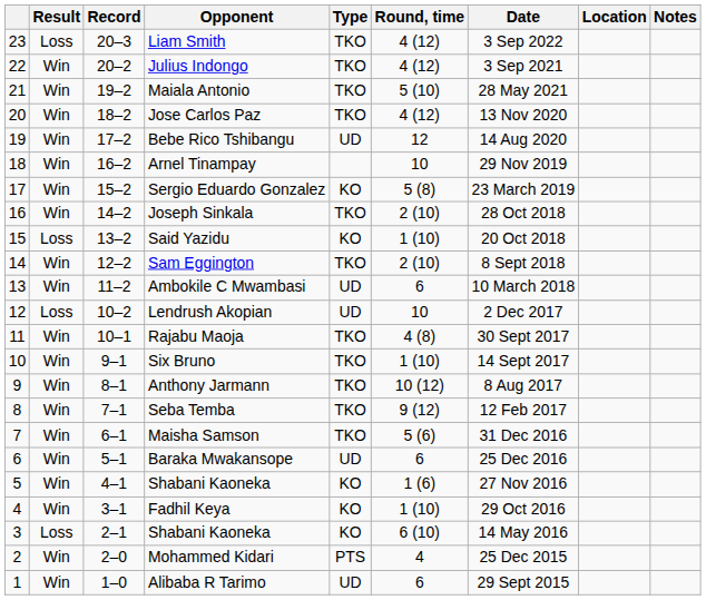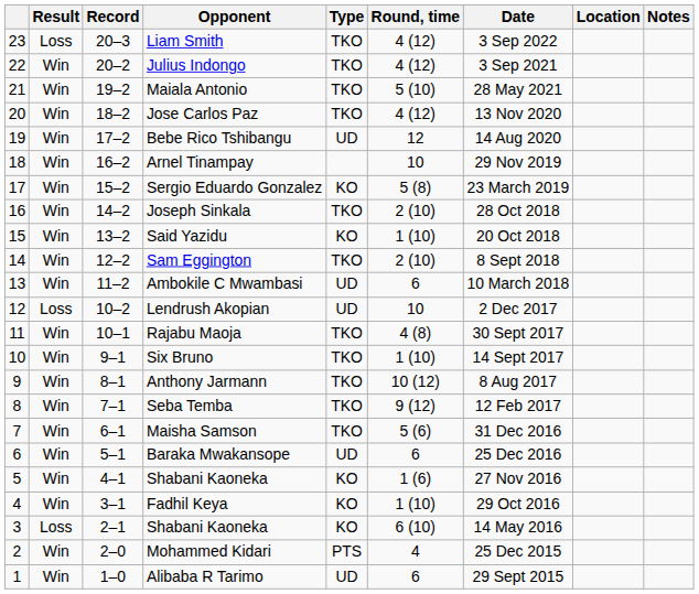 <table class="wikitable" style="text-align:center">
 <tr>
 <th></th>
 <th>Result</th>
 <th>Record</th>
 <th>Opponent</th>
 <th>Type</th>
 <th>Round, time</th>
 <th>Date</th>
 <th>Location</th>
 <th>Notes</th>
 </tr>
 <tr>
 <td>23</td>
 <td>Loss</td>
 <td>20–3</td>
 <td style="text-align:left;"><a href='#'>Liam Smith</a></td>
 <td>TKO</td>
 <td>4 (12)</td>
 <td>3 Sep 2022</td>
 <td align=left></td>
 <td></td>
 </tr>
 <tr>
 <td>22</td>
 <td>Win</td>
 <td>20–2</td>
 <td style="text-align:left;"><a href='#'>Julius Indongo</a></td>
 <td>TKO</td>
 <td>4 (12)</td>
 <td>3 Sep 2021</td>
 <td style="text-align:left;"></td>
 <td style="text-align:left;"></td>
 </tr>
 <tr>
 <td>21</td>
 <td>Win</td>
 <td>19–2</td>
 <td style="text-align:left;">Maiala Antonio</td>
 <td>TKO</td>
 <td>5 (10)</td>
 <td>28 May 2021</td>
 <td style="text-align:left;"><br></td>
 <td style="text-align:left;"></td>
 </tr>
 <tr>
 <td>20</td>
 <td>Win</td>
 <td>18–2</td>
 <td style="text-align:left;">Jose Carlos Paz</td>
 <td>TKO</td>
 <td>4 (12)</td>
 <td>13 Nov 2020</td>
 <td style="text-align:left;"><br></td>
 <td style="text-align:left;"></td>
 </tr>
 <tr>
 <td>19</td>
 <td>Win</td>
 <td>17–2</td>
 <td style="text-align:left;">Bebe Rico Tshibangu</td>
 <td>UD</td>
 <td>12</td>
 <td>14 Aug 2020</td>
 <td style="text-align:left;"></td>
 <td style="text-align:left;"></td>
 </tr>
 <tr>
 <td>18</td>
 <td>Win</td>
 <td>16–2</td>
 <td style="text-align:left;">Arnel Tinampay</td>
 <td></td>
 <td>10</td>
 <td>29 Nov 2019</td>
 <td style="text-align:left;"></td>
 <td></td>
 </tr>
 <tr>
 <td>17</td>
 <td>Win</td>
 <td>15–2</td>
 <td style="text-align:left;">Sergio Eduardo Gonzalez</td>
 <td>KO</td>
 <td>5 (8)</td>
 <td>23 March 2019</td>
 <td style="text-align:left;"></td>
 <td></td>
 </tr>
 <tr>
 <td>16</td>
 <td>Win</td>
 <td>14–2</td>
 <td style="text-align:left;">Joseph Sinkala</td>
 <td>TKO</td>
 <td>2 (10)</td>
 <td>28 Oct 2018</td>
 <td style="text-align:left;"></td>
 <td style="text-align:left;"></td>
 </tr>
 <tr>
 <td>15</td>
-<td>Loss</td>
+<td>Win</td>
 <td>13–2</td>
 <td style="text-align:left;">Said Yazidu</td>
 <td>KO</td>
 <td>1 (10)</td>
 <td>20 Oct 2018</td>
 <td style="text-align:left;"></td>
 <td></td>
 </tr>
 <tr>
 <td>14</td>
 <td>Win</td>
 <td>12–2</td>
 <td style="text-align:left;"><a href='#'>Sam Eggington</a></td>
 <td>TKO</td>
 <td>2 (10)</td>
 <td>8 Sept 2018</td>
 <td style="text-align:left;"></td>
 <td></td>
 </tr>
 <tr>
 <td>13</td>
 <td>Win</td>
 <td>11–2</td>
 <td style="text-align:left;">Ambokile C Mwambasi</td>
 <td>UD</td>
 <td>6</td>
 <td>10 March 2018</td>
 <td style="text-align:left;"></td>
 <td></td>
 </tr>
 <tr>
 <td>12</td>
 <td>Loss</td>
 <td>10–2</td>
 <td style="text-align:left;">Lendrush Akopian</td>
 <td>UD</td>
 <td>10</td>
 <td>2 Dec 2017</td>
 <td style="text-align:left;"></td>
 <td style="text-align:left;"></td>
 </tr>
 <tr>
 <td>11</td>
 <td>Win</td>
 <td>10–1</td>
 <td style="text-align:left;">Rajabu Maoja</td>
 <td>TKO</td>
 <td>4 (8)</td>
 <td>30 Sept 2017</td>
 <td style="text-align:left;"></td>
 <td></td>
 </tr>
 <tr>
 <td>10</td>
 <td>Win</td>
 <td>9–1</td>
 <td style="text-align:left;">Six Bruno</td>
 <td>TKO</td>
 <td>1 (10)</td>
 <td>14 Sept 2017</td>
 <td style="text-align:left;"></td>
 <td></td>
 </tr>
 <tr>
 <td>9</td>
 <td>Win</td>
 <td>8–1</td>
 <td style="text-align:left;">Anthony Jarmann</td>
 <td>TKO</td>
 <td>10 (12)</td>
 <td>8 Aug 2017</td>
 <td style="text-align:left;"></td>
 <td style="text-align:left;"></td>
 </tr>
 <tr>
 <td>8</td>
 <td>Win</td>
 <td>7–1</td>
 <td style="text-align:left;">Seba Temba</td>
 <td>TKO</td>
 <td>9 (12)</td>
 <td>12 Feb 2017</td>
 <td style="text-align:left;"></td>
 <td></td>
 </tr>
 <tr>
 <td>7</td>
 <td>Win</td>
 <td>6–1</td>
 <td style="text-align:left;">Maisha Samson</td>
 <td>TKO</td>
 <td>5 (6)</td>
 <td>31 Dec 2016</td>
 <td style="text-align:left;"></td>
 <td></td>
 </tr>
 <tr>
 <td>6</td>
 <td>Win</td>
 <td>5–1</td>
 <td style="text-align:left;">Baraka Mwakansope</td>
 <td>UD</td>
 <td>6</td>
 <td>25 Dec 2016</td>
 <td style="text-align:left;"></td>
 <td></td>
 </tr>
 <tr>
 <td>5</td>
 <td>Win</td>
 <td>4–1</td>
 <td style="text-align:left;">Shabani Kaoneka</td>
 <td>KO</td>
 <td>1 (6)</td>
 <td>27 Nov 2016</td>
 <td style="text-align:left;"></td>
 <td></td>
 </tr>
 <tr>
 <td>4</td>
 <td>Win</td>
 <td>3–1</td>
 <td style="text-align:left;">Fadhil Keya</td>
 <td>KO</td>
 <td>1 (10)</td>
 <td>29 Oct 2016</td>
 <td style="text-align:left;"></td>
 <td style="text-align:left;"></td>
 </tr>
 <tr>
 <td>3</td>
 <td>Loss</td>
 <td>2–1</td>
 <td style="text-align:left;">Shabani Kaoneka</td>
 <td>KO</td>
 <td>6 (10)</td>
 <td>14 May 2016</td>
 <td style="text-align:left;"></td>
 <td style="text-align:left;"></td>
 </tr>
 <tr>
 <td>2</td>
 <td>Win</td>
 <td>2–0</td>
 <td style="text-align:left;">Mohammed Kidari</td>
 <td>PTS</td>
 <td>4</td>
 <td>25 Dec 2015</td>
 <td style="text-align:left;"></td>
 <td></td>
 </tr>
 <tr>
 <td>1</td>
 <td>Win</td>
 <td>1–0</td>
 <td style="text-align:left;">Alibaba R Tarimo</td>
 <td>UD</td>
 <td>6</td>
 <td>29 Sept 2015</td>
 <td style="text-align:left;"></td>
 <td></td>
 </tr>
 </table>
